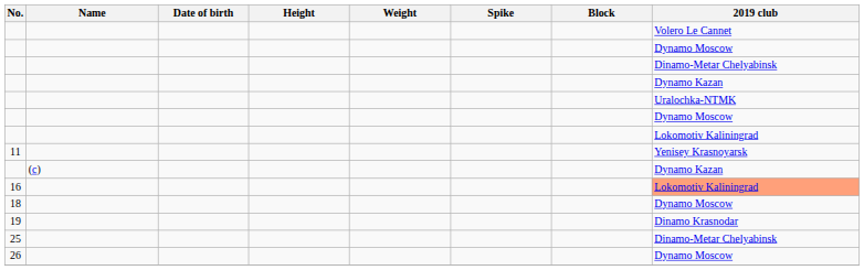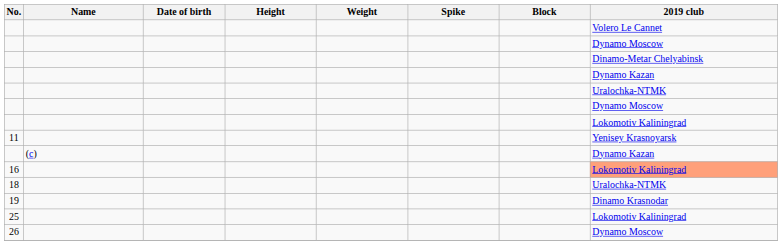 <table class="wikitable sortable" style="font-size:100%; text-align:center;">
 <tr>
 <th>No.</th>
 <th style="width:12em">Name</th>
 <th style="width:8em">Date of birth</th>
 <th style="width:9em">Height</th>
 <th style="width:9em">Weight</th>
 <th style="width:9em">Spike</th>
 <th style="width:9em">Block</th>
 <th style="width:19em">2019 club</th>
 </tr>
 <tr>
 <td></td>
 <td align=left></td>
 <td align=right></td>
 <td></td>
 <td></td>
 <td></td>
 <td></td>
 <td align=left> <a href='#'>Volero Le Cannet</a></td>
 </tr>
 <tr>
 <td></td>
 <td align=left></td>
 <td align=right></td>
 <td></td>
 <td></td>
 <td></td>
 <td></td>
 <td align=left> <a href='#'>Dynamo Moscow</a></td>
 </tr>
 <tr>
 <td></td>
 <td align=left></td>
 <td align=right></td>
 <td></td>
 <td></td>
 <td></td>
 <td></td>
 <td align=left> <a href='#'>Dinamo-Metar Chelyabinsk</a></td>
 </tr>
 <tr>
 <td></td>
 <td align=left></td>
 <td align=right></td>
 <td></td>
 <td></td>
 <td></td>
 <td></td>
 <td align=left> <a href='#'>Dynamo Kazan</a></td>
 </tr>
 <tr>
 <td></td>
 <td align=left></td>
 <td align=right></td>
 <td></td>
 <td></td>
 <td></td>
 <td></td>
 <td align=left> <a href='#'>Uralochka-NTMK</a></td>
 </tr>
 <tr>
 <td></td>
 <td align=left></td>
 <td align=right></td>
 <td></td>
 <td></td>
 <td></td>
 <td></td>
 <td align=left> <a href='#'>Dynamo Moscow</a></td>
 </tr>
 <tr>
 <td></td>
 <td align=left></td>
 <td align=right></td>
 <td></td>
 <td></td>
 <td></td>
 <td></td>
 <td align=left> <a href='#'>Lokomotiv Kaliningrad</a></td>
 </tr>
 <tr>
 <td>11</td>
 <td align=left></td>
 <td align=right></td>
 <td></td>
 <td></td>
 <td></td>
 <td></td>
 <td align=left> <a href='#'>Yenisey Krasnoyarsk</a></td>
 </tr>
 <tr>
 <td></td>
 <td align=left> (<a href='#'>c</a>)</td>
 <td align=right></td>
 <td></td>
 <td></td>
 <td></td>
 <td></td>
 <td align=left> <a href='#'>Dynamo Kazan</a></td>
 </tr>
 <tr>
 <td>16</td>
 <td align=left></td>
 <td align=right></td>
 <td></td>
 <td></td>
 <td></td>
 <td></td>
 <td align=left style="background: lightsalmon;"> <a href='#'>Lokomotiv Kaliningrad</a></td>
 </tr>
 <tr>
 <td>18</td>
 <td align=left></td>
 <td align=right></td>
 <td></td>
 <td></td>
 <td></td>
 <td></td>
-<td align=left> <a href='#'>Dynamo Moscow</a></td>
+<td align=left> <a href='#'>Uralochka-NTMK</a></td>
 </tr>
 <tr>
 <td>19</td>
 <td align=left></td>
 <td align=right></td>
 <td></td>
 <td></td>
 <td></td>
 <td></td>
 <td align=left> <a href='#'>Dinamo Krasnodar</a></td>
 </tr>
 <tr>
 <td>25</td>
 <td align=left></td>
 <td align=right></td>
 <td></td>
 <td></td>
 <td></td>
 <td></td>
-<td align=left> <a href='#'>Dinamo-Metar Chelyabinsk</a></td>
+<td align=left> <a href='#'>Lokomotiv Kaliningrad</a></td>
 </tr>
 <tr>
 <td>26</td>
 <td align=left></td>
 <td align=right></td>
 <td></td>
 <td></td>
 <td></td>
 <td></td>
 <td align=left> <a href='#'>Dynamo Moscow</a></td>
 </tr>
 <tr>
 </tr>
 </table>
